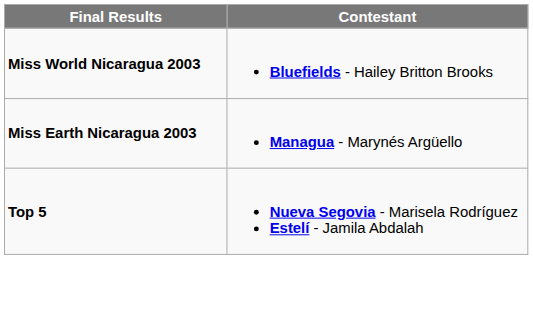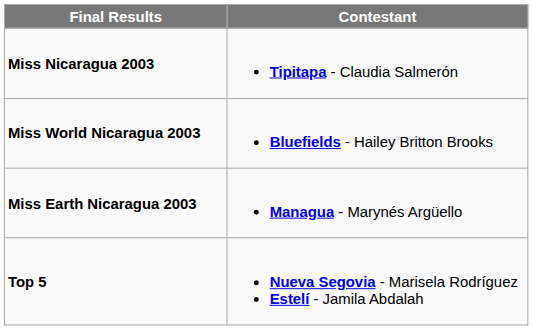 <table class="wikitable sortable" style="font-size: 95%;">
 <tr>
 <th width="220" style="background-color:#787878;color:#FFFFFF;">Final Results</th>
 <th width="300" style="background-color:#787878;color:#FFFFFF;">Contestant</th>
+</tr>
+<tr>
+<td><strong>Miss Nicaragua 2003</strong></td>
+<td><br><ul><li><strong><a href='#'>Tipitapa</a></strong> - Claudia Salmerón</li></ul></td>
 </tr>
 <tr>
 <td><strong>Miss World Nicaragua 2003</strong></td>
 <td><br><ul><li> <strong><a href='#'>Bluefields</a></strong> - Hailey Britton Brooks</li></ul></td>
 </tr>
 <tr>
 <td><strong>Miss Earth Nicaragua 2003</strong></td>
 <td><br><ul><li> <strong><a href='#'>Managua</a></strong> - Marynés Argüello</li></ul></td>
 </tr>
 <tr>
 <td><strong>Top 5</strong></td>
 <td><br><ul><li> <strong><a href='#'>Nueva Segovia</a></strong> - Marisela Rodríguez</li><li> <strong><a href='#'>Estelí</a></strong> - Jamila Abdalah</li></ul></td>
 </tr>
 </table>
